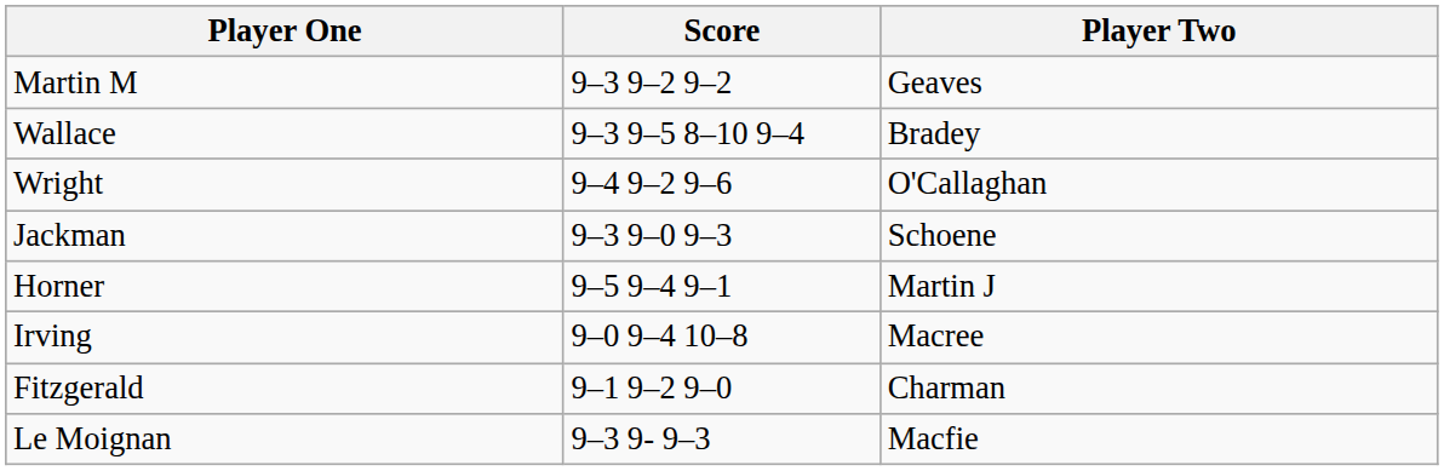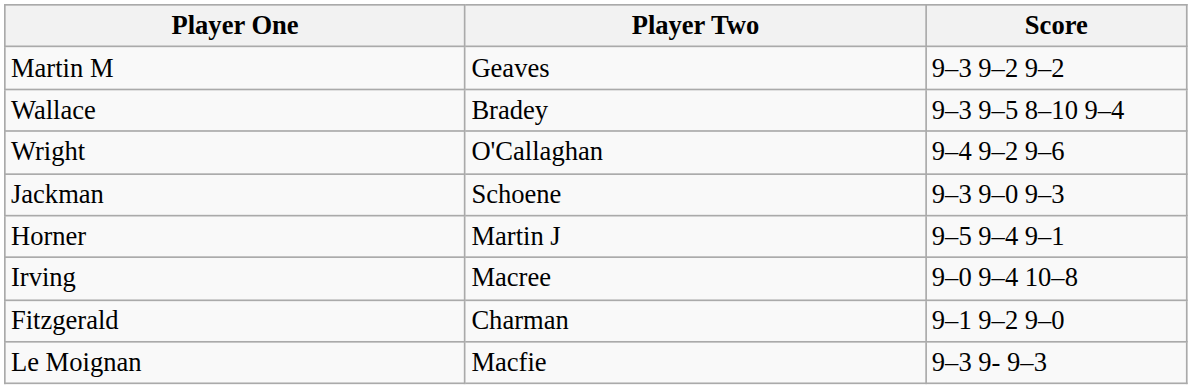 <table class="wikitable">
 <tr>
 <th width=270>Player One</th>
+<th width=270>Player Two</th>
 <th width=150>Score</th>
-<th width=270>Player Two</th>
 </tr>
 <tr>
 <td> Martin M</td>
+<td> Geaves</td>
 <td>9–3 9–2 9–2</td>
-<td> Geaves</td>
 </tr>
 <tr>
 <td> Wallace</td>
+<td> Bradey</td>
 <td>9–3 9–5 8–10 9–4</td>
-<td> Bradey</td>
 </tr>
 <tr>
 <td> Wright</td>
+<td> O'Callaghan</td>
 <td>9–4 9–2 9–6</td>
-<td> O'Callaghan</td>
 </tr>
 <tr>
 <td> Jackman</td>
+<td> Schoene</td>
 <td>9–3 9–0 9–3</td>
-<td> Schoene</td>
 </tr>
 <tr>
 <td> Horner</td>
+<td> Martin J</td>
 <td>9–5 9–4 9–1</td>
-<td> Martin J</td>
 </tr>
 <tr>
 <td> Irving</td>
+<td> Macree</td>
 <td>9–0 9–4 10–8</td>
-<td> Macree</td>
 </tr>
 <tr>
 <td> Fitzgerald</td>
+<td> Charman</td>
 <td>9–1 9–2 9–0</td>
-<td> Charman</td>
 </tr>
 <tr>
 <td> Le Moignan</td>
+<td> Macfie</td>
 <td>9–3 9- 9–3</td>
-<td> Macfie</td>
 </tr>
 </table>
